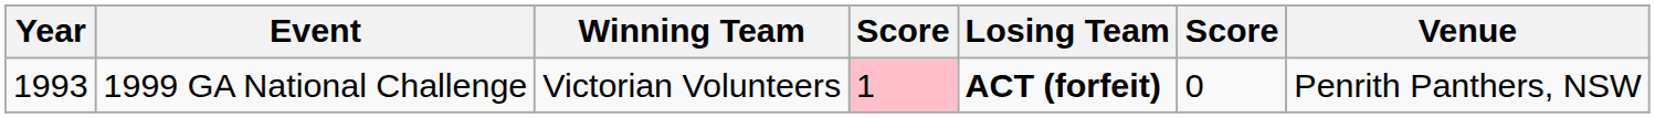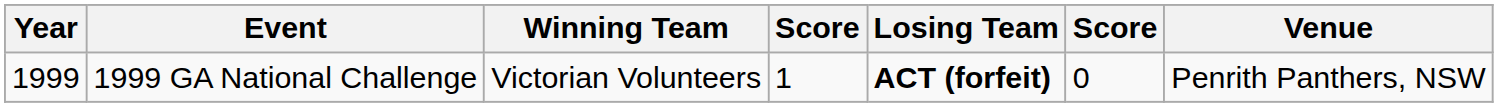 <table class="wikitable">
 <tr>
 <th>Year</th>
 <th>Event</th>
 <th>Winning Team</th>
 <th>Score</th>
 <th>Losing Team</th>
 <th>Score</th>
 <th>Venue</th>
 </tr>
 <tr>
-<td>1993</td>
+<td>1999</td>
 <td>1999 GA National Challenge</td>
 <td>Victorian Volunteers</td>
-<td style="background: pink;">1</td>
+<td>1</td>
 <td><strong>ACT (forfeit)</strong></td>
 <td>0</td>
 <td>Penrith Panthers, NSW</td>
 </tr>
 </table>
